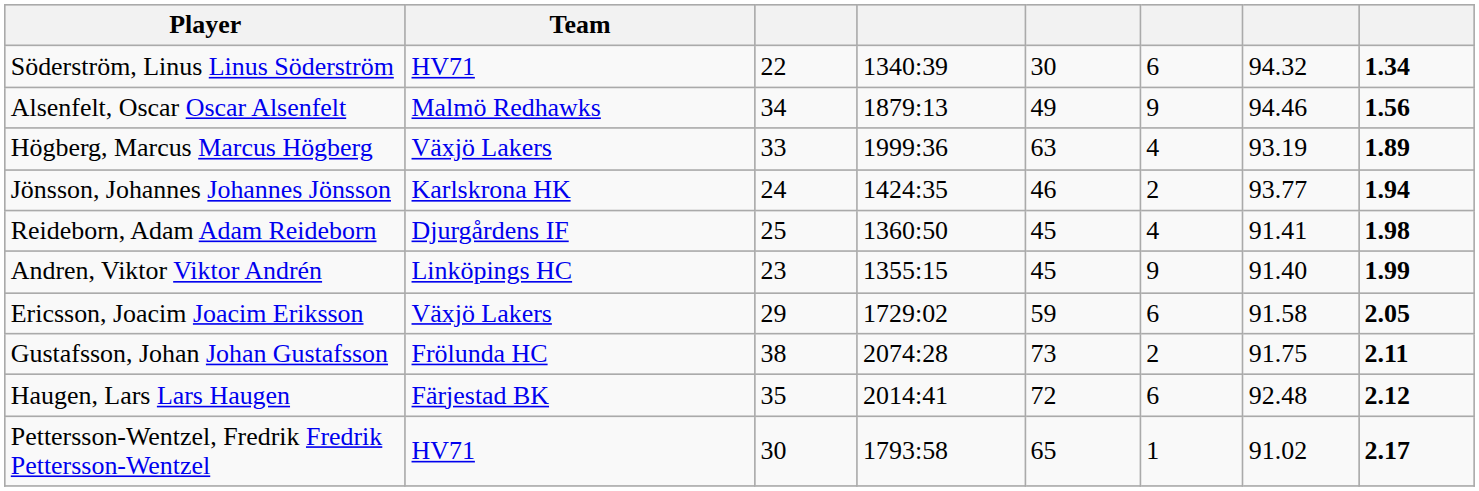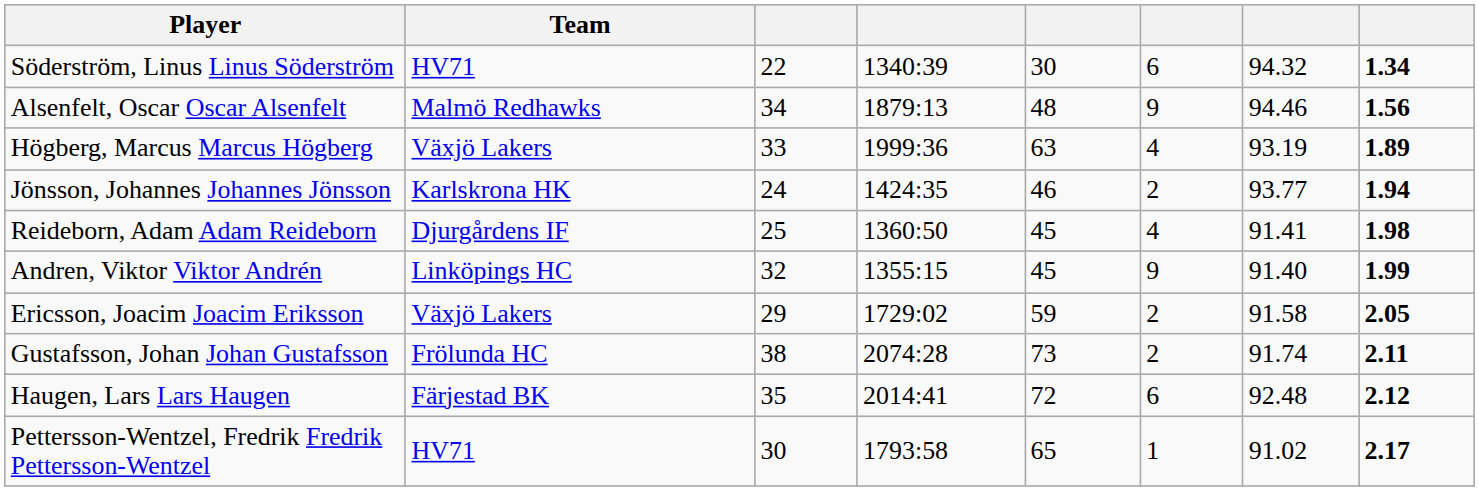 <table class="wikitable sortable">
 <tr>
 <th style="width: 15em;">Player</th>
 <th style="width: 13em;">Team</th>
 <th style="width: 3.5em;"></th>
 <th style="width: 6em;"></th>
 <th style="width: 4em;"></th>
 <th style="width: 3.5em;"></th>
 <th style="width: 4em;"></th>
 <th style="width: 4em;"></th>
 </tr>
 <tr>
 <td><span>Söderström, Linus</span> <a href='#'>Linus Söderström</a></td>
 <td><a href='#'>HV71</a></td>
 <td>22</td>
 <td>1340:39</td>
 <td>30</td>
 <td>6</td>
 <td>94.32</td>
 <td><strong>1.34</strong></td>
 </tr>
 <tr>
 <td><span>Alsenfelt, Oscar</span> <a href='#'>Oscar Alsenfelt</a></td>
 <td><a href='#'>Malmö Redhawks</a></td>
 <td>34</td>
 <td>1879:13</td>
-<td>49</td>
+<td>48</td>
 <td>9</td>
 <td>94.46</td>
 <td><strong>1.56</strong></td>
 </tr>
 <tr>
 <td><span>Högberg, Marcus</span> <a href='#'>Marcus Högberg</a></td>
 <td><a href='#'>Växjö Lakers</a></td>
 <td>33</td>
 <td>1999:36</td>
 <td>63</td>
 <td>4</td>
 <td>93.19</td>
 <td><strong>1.89</strong></td>
 </tr>
 <tr>
 <td><span>Jönsson, Johannes</span> <a href='#'>Johannes Jönsson</a></td>
 <td><a href='#'>Karlskrona HK</a></td>
 <td>24</td>
 <td>1424:35</td>
 <td>46</td>
 <td>2</td>
 <td>93.77</td>
 <td><strong>1.94</strong></td>
 </tr>
 <tr>
 <td><span>Reideborn, Adam</span> <a href='#'>Adam Reideborn</a></td>
 <td><a href='#'>Djurgårdens IF</a></td>
 <td>25</td>
 <td>1360:50</td>
 <td>45</td>
 <td>4</td>
 <td>91.41</td>
 <td><strong>1.98</strong></td>
 </tr>
 <tr>
 <td><span>Andren, Viktor</span> <a href='#'>Viktor Andrén</a></td>
 <td><a href='#'>Linköpings HC</a></td>
-<td>23</td>
+<td>32</td>
 <td>1355:15</td>
 <td>45</td>
 <td>9</td>
 <td>91.40</td>
 <td><strong>1.99</strong></td>
 </tr>
 <tr>
 <td><span>Ericsson, Joacim</span> <a href='#'>Joacim Eriksson</a></td>
 <td><a href='#'>Växjö Lakers</a></td>
 <td>29</td>
 <td>1729:02</td>
 <td>59</td>
-<td>6</td>
+<td>2</td>
 <td>91.58</td>
 <td><strong>2.05</strong></td>
 </tr>
 <tr>
 <td><span>Gustafsson, Johan</span> <a href='#'>Johan Gustafsson</a></td>
 <td><a href='#'>Frölunda HC</a></td>
 <td>38</td>
 <td>2074:28</td>
 <td>73</td>
 <td>2</td>
-<td>91.75</td>
+<td>91.74</td>
 <td><strong>2.11</strong></td>
 </tr>
 <tr>
 <td><span>Haugen, Lars</span> <a href='#'>Lars Haugen</a></td>
 <td><a href='#'>Färjestad BK</a></td>
 <td>35</td>
 <td>2014:41</td>
 <td>72</td>
 <td>6</td>
 <td>92.48</td>
 <td><strong>2.12</strong></td>
 </tr>
 <tr>
 <td><span>Pettersson-Wentzel, Fredrik</span> <a href='#'>Fredrik Pettersson-Wentzel</a></td>
 <td><a href='#'>HV71</a></td>
 <td>30</td>
 <td>1793:58</td>
 <td>65</td>
 <td>1</td>
 <td>91.02</td>
 <td><strong>2.17</strong></td>
 </tr>
 </table>
